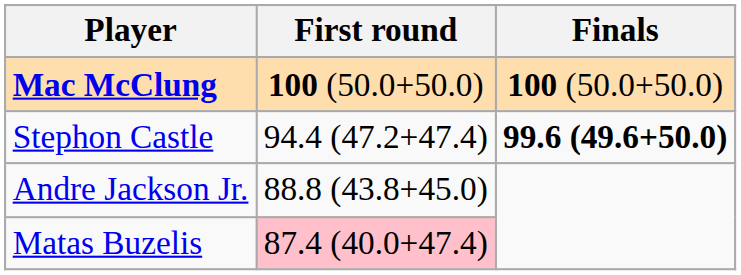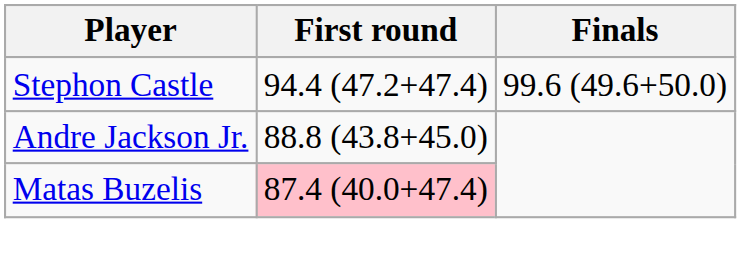 <table class="wikitable sortable">
 <tr>
 <th>Player</th>
 <th>First round</th>
 <th>Finals</th>
 </tr>
-<tr style="background:#ffdead; text-align:center;">
-<td align="left"><strong><a href='#'>Mac McClung</a></strong> </td>
-<td><strong>100</strong> (50.0+50.0)</td>
-<td><strong>100</strong> (50.0+50.0)</td>
-</tr>
 <tr align="center">
 <td align="left"><a href='#'>Stephon Castle</a> </td>
 <td>94.4 (47.2+47.4)</td>
-<td><strong>99.6 (49.6+50.0)</strong></td>
+<td>99.6 (49.6+50.0)</td>
 </tr>
 <tr align="center">
 <td align="left"><a href='#'>Andre Jackson Jr.</a> </td>
 <td>88.8 (43.8+45.0)</td>
 <td rowspan="2"></td>
 </tr>
 <tr align="center">
 <td align="left"><a href='#'>Matas Buzelis</a> </td>
 <td style="background: pink;">87.4 (40.0+47.4)</td>
 </tr>
 </table>
